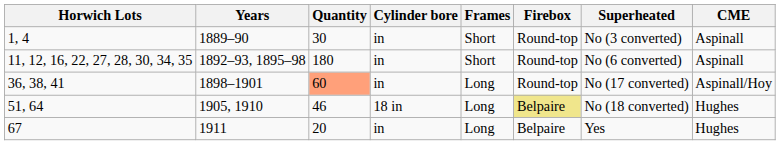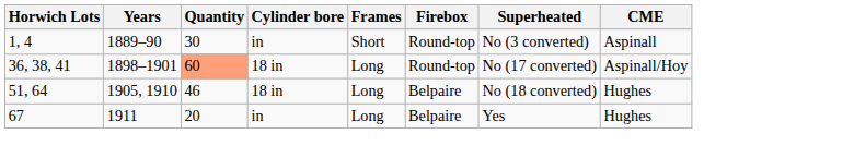 <table class=wikitable>
 <tr>
 <th>Horwich Lots</th>
 <th>Years</th>
 <th>Quantity</th>
 <th>Cylinder bore</th>
 <th>Frames</th>
 <th>Firebox</th>
 <th>Superheated</th>
 <th>CME</th>
 </tr>
 <tr>
 <td>1, 4</td>
 <td>1889–90</td>
 <td>30</td>
 <td> in</td>
 <td>Short</td>
 <td>Round-top</td>
 <td>No (3 converted)</td>
 <td>Aspinall</td>
 </tr>
 <tr>
-<td>11, 12, 16, 22, 27, 28, 30, 34, 35</td>
-<td>1892–93, 1895–98</td>
-<td>180</td>
-<td> in</td>
-<td>Short</td>
-<td>Round-top</td>
-<td>No (6 converted)</td>
-<td>Aspinall</td>
-</tr>
-<tr>
 <td>36, 38, 41</td>
 <td>1898–1901</td>
 <td style="background: lightsalmon;">60</td>
-<td> in</td>
+<td>18 in</td>
 <td>Long</td>
 <td>Round-top</td>
 <td>No (17 converted)</td>
 <td>Aspinall/Hoy</td>
 </tr>
 <tr>
 <td>51, 64</td>
 <td>1905, 1910</td>
 <td>46</td>
 <td>18 in</td>
 <td>Long</td>
-<td style="background: khaki;">Belpaire</td>
+<td>Belpaire</td>
 <td>No (18 converted)</td>
 <td>Hughes</td>
 </tr>
 <tr>
 <td>67</td>
 <td>1911</td>
 <td>20</td>
 <td> in</td>
 <td>Long</td>
 <td>Belpaire</td>
 <td>Yes</td>
 <td>Hughes</td>
 </tr>
 </table>
